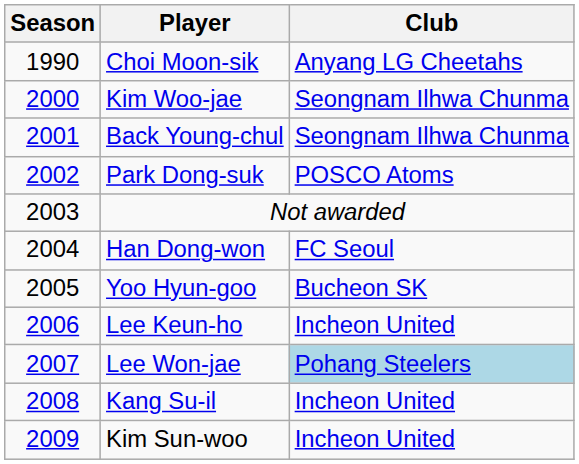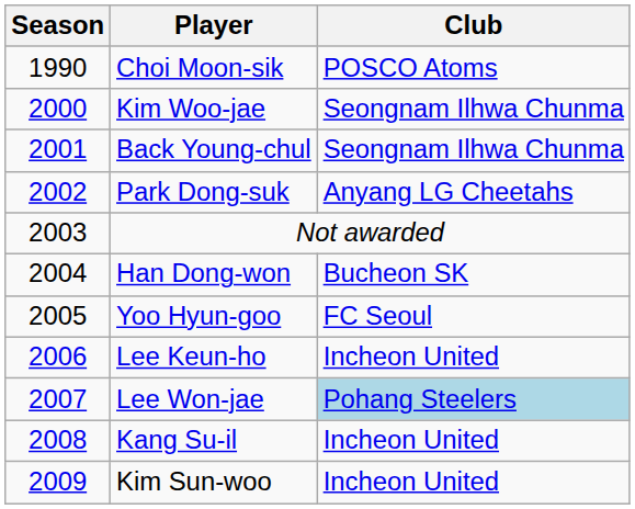 <table class="wikitable">
 <tr>
 <th>Season</th>
 <th>Player</th>
 <th>Club</th>
 </tr>
 <tr>
 <td align="center">1990</td>
 <td> <a href='#'>Choi Moon-sik</a></td>
-<td><a href='#'>Anyang LG Cheetahs</a></td>
+<td><a href='#'>POSCO Atoms</a></td>
 </tr>
 <tr>
 <td align="center"><a href='#'>2000</a></td>
 <td> <a href='#'>Kim Woo-jae</a></td>
 <td><a href='#'>Seongnam Ilhwa Chunma</a></td>
 </tr>
 <tr>
 <td align="center"><a href='#'>2001</a></td>
 <td> <a href='#'>Back Young-chul</a></td>
 <td><a href='#'>Seongnam Ilhwa Chunma</a></td>
 </tr>
 <tr>
 <td align="center"><a href='#'>2002</a></td>
 <td> <a href='#'>Park Dong-suk</a></td>
-<td><a href='#'>POSCO Atoms</a></td>
+<td><a href='#'>Anyang LG Cheetahs</a></td>
 </tr>
 <tr>
 <td align="center">2003</td>
 <td colspan="2" align="center"><em>Not awarded</em></td>
 </tr>
 <tr>
 <td align="center">2004</td>
 <td> <a href='#'>Han Dong-won</a></td>
-<td><a href='#'>FC Seoul</a></td>
+<td><a href='#'>Bucheon SK</a></td>
 </tr>
 <tr>
 <td align="center">2005</td>
 <td> <a href='#'>Yoo Hyun-goo</a></td>
-<td><a href='#'>Bucheon SK</a></td>
+<td><a href='#'>FC Seoul</a></td>
 </tr>
 <tr>
 <td align="center"><a href='#'>2006</a></td>
 <td> <a href='#'>Lee Keun-ho</a></td>
 <td><a href='#'>Incheon United</a></td>
 </tr>
 <tr>
 <td align="center"><a href='#'>2007</a></td>
 <td> <a href='#'>Lee Won-jae</a></td>
 <td style="background: lightblue;"><a href='#'>Pohang Steelers</a></td>
 </tr>
 <tr>
 <td align="center"><a href='#'>2008</a></td>
 <td> <a href='#'>Kang Su-il</a></td>
 <td><a href='#'>Incheon United</a></td>
 </tr>
 <tr>
 <td align="center"><a href='#'>2009</a></td>
 <td> Kim Sun-woo</td>
 <td><a href='#'>Incheon United</a></td>
 </tr>
 </table>
